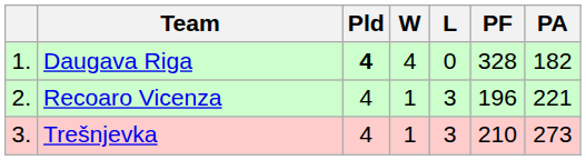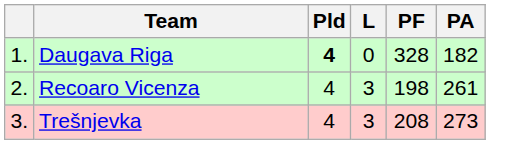 <table class=wikitable style="text-align:center">
 <tr>
 <th width=15></th>
 <th width=200>Team</th>
 <th width=20>Pld</th>
-<th width=20>W</th>
 <th width=20>L</th>
 <th width=30>PF</th>
 <th width=30>PA</th>
 </tr>
 <tr style="background: #ccffcc;">
 <td>1.</td>
 <td align=left> <a href='#'>Daugava Riga</a></td>
 <td><strong>4</strong></td>
-<td>4</td>
 <td>0</td>
 <td>328</td>
 <td>182</td>
 </tr>
 <tr style="background: #ccffcc;">
 <td>2.</td>
 <td align=left> <a href='#'>Recoaro Vicenza</a></td>
 <td>4</td>
-<td>1</td>
 <td>3</td>
-<td>196</td>
-<td>221</td>
+<td>198</td>
+<td>261</td>
 </tr>
 <tr style="background: #ffcccc;">
 <td>3.</td>
 <td align=left> <a href='#'>Trešnjevka</a></td>
 <td>4</td>
-<td>1</td>
 <td>3</td>
-<td>210</td>
+<td>208</td>
 <td>273</td>
 </tr>
 </table>
